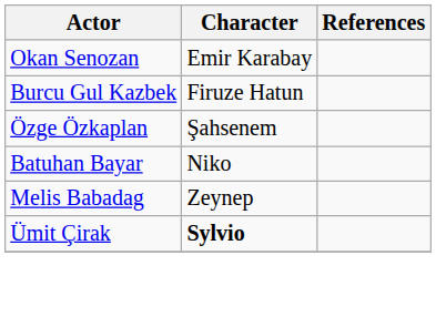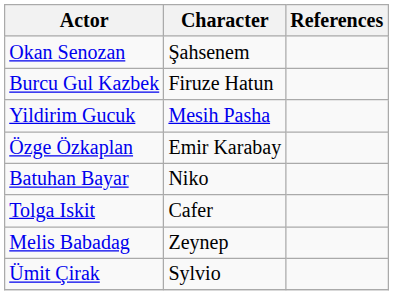 <table class="wikitable">
 <tr>
 <th>Actor</th>
 <th>Character</th>
 <th>References</th>
 </tr>
 <tr>
 <td><a href='#'>Okan Senozan</a></td>
-<td>Emir Karabay</td>
+<td>Şahsenem</td>
 <td></td>
 </tr>
 <tr>
 <td><a href='#'>Burcu Gul Kazbek</a></td>
 <td>Firuze Hatun</td>
 <td></td>
 </tr>
 <tr>
+<td><a href='#'>Yildirim Gucuk</a></td>
+<td><a href='#'>Mesih Pasha</a></td>
+<td></td>
+</tr>
+<tr>
 <td><a href='#'>Özge Özkaplan</a></td>
-<td>Şahsenem</td>
+<td>Emir Karabay</td>
 <td></td>
 </tr>
 <tr>
 <td><a href='#'>Batuhan Bayar</a></td>
 <td>Niko</td>
+<td></td>
+</tr>
+<tr>
+<td><a href='#'>Tolga Iskit</a></td>
+<td>Cafer</td>
 <td></td>
 </tr>
 <tr>
 <td><a href='#'>Melis Babadag</a></td>
 <td>Zeynep</td>
 <td></td>
 </tr>
 <tr>
 <td><a href='#'>Ümit Çirak</a></td>
-<td><strong>Sylvio</strong></td>
+<td>Sylvio</td>
 <td></td>
 </tr>
 <tr>
 </tr>
 </table>
